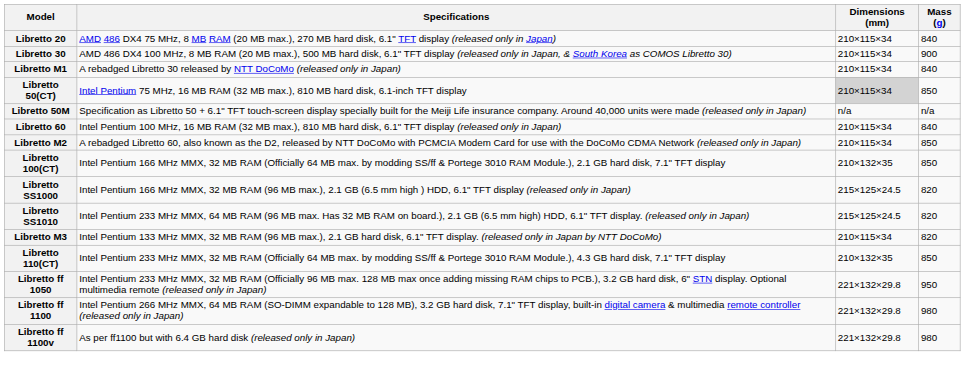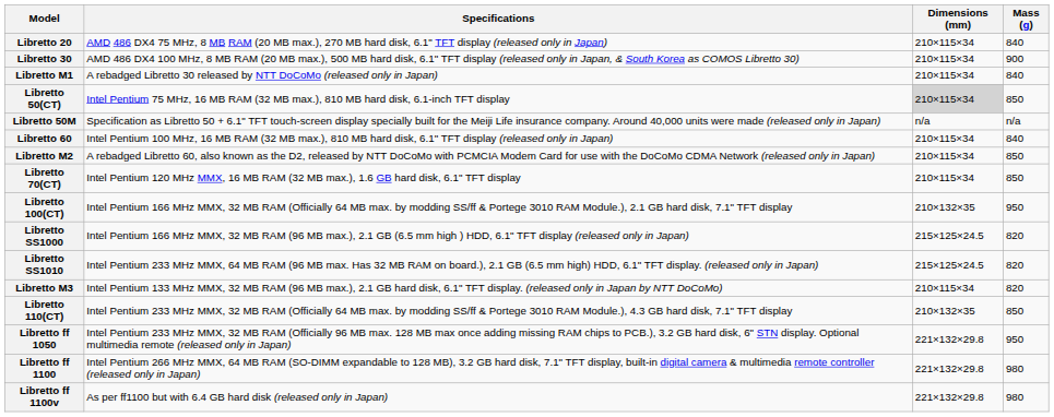 <table class="wikitable" style="clear: both;">
 <tr>
 <th>Model</th>
 <th>Specifications</th>
 <th>Dimensions (mm)</th>
 <th>Mass (<a href='#'>g</a>)</th>
 </tr>
 <tr>
 <th>Libretto 20</th>
 <td><a href='#'>AMD</a> <a href='#'>486</a> DX4 75 MHz, 8 <a href='#'>MB</a> <a href='#'>RAM</a> (20 MB max.), 270 MB hard disk, 6.1" <a href='#'>TFT</a> display <em>(released only in <a href='#'>Japan</a>)</em></td>
 <td>210×115×34</td>
 <td>840</td>
 </tr>
 <tr>
 <th>Libretto 30</th>
 <td>AMD 486 DX4 100 MHz, 8 MB RAM (20 MB max.), 500 MB hard disk, 6.1" TFT display <em>(released only in Japan, & <a href='#'>South Korea</a> as COMOS Libretto 30)</em></td>
 <td>210×115×34</td>
 <td>900</td>
 </tr>
 <tr>
 <th>Libretto M1</th>
 <td>A rebadged Libretto 30 released by <a href='#'>NTT DoCoMo</a> <em>(released only in Japan)</em></td>
 <td>210×115×34</td>
 <td>840</td>
 </tr>
 <tr>
 <th>Libretto 50(CT)</th>
 <td><a href='#'>Intel Pentium</a> 75 MHz, 16 MB RAM (32 MB max.), 810 MB hard disk, 6.1-inch TFT display</td>
 <td style="background: lightgrey;">210×115×34</td>
 <td>850</td>
 </tr>
 <tr>
 <th>Libretto 50M</th>
 <td>Specification as Libretto 50 + 6.1" TFT touch-screen display specially built for the Meiji Life insurance company. Around 40,000 units were made <em>(released only in Japan)</em></td>
 <td>n/a</td>
 <td>n/a</td>
 </tr>
 <tr>
 <th>Libretto 60</th>
 <td>Intel Pentium 100 MHz, 16 MB RAM (32 MB max.), 810 MB hard disk, 6.1" TFT display <em>(released only in Japan)</em></td>
 <td>210×115×34</td>
 <td>840</td>
 </tr>
 <tr>
 <th>Libretto M2</th>
 <td>A rebadged Libretto 60, also known as the D2, released by NTT DoCoMo with PCMCIA Modem Card for use with the DoCoMo CDMA Network <em>(released only in Japan)</em></td>
 <td>210×115×34</td>
 <td>850</td>
 </tr>
 <tr>
+<th>Libretto 70(CT)</th>
+<td>Intel Pentium 120 MHz <a href='#'>MMX</a>, 16 MB RAM (32 MB max.), 1.6 <a href='#'>GB</a> hard disk, 6.1" TFT display</td>
+<td>210×115×34</td>
+<td>850</td>
+</tr>
+<tr>
 <th>Libretto 100(CT)</th>
 <td>Intel Pentium 166 MHz MMX, 32 MB RAM (Officially 64 MB max.  by modding SS/ff & Portege 3010 RAM Module.), 2.1 GB hard disk, 7.1" TFT display</td>
 <td>210×132×35</td>
-<td>850</td>
+<td>950</td>
 </tr>
 <tr>
 <th>Libretto SS1000</th>
 <td>Intel Pentium 166 MHz MMX, 32 MB RAM (96 MB max.), 2.1 GB (6.5 mm high ) HDD, 6.1" TFT display <em>(released only in Japan)</em></td>
 <td>215×125×24.5</td>
 <td>820</td>
 </tr>
 <tr>
 <th>Libretto SS1010</th>
 <td>Intel Pentium 233 MHz MMX, 64 MB RAM (96 MB max. Has 32 MB RAM on board.), 2.1 GB (6.5 mm high) HDD, 6.1" TFT display. <em>(released only in Japan)</em></td>
 <td>215×125×24.5</td>
 <td>820</td>
 </tr>
 <tr>
 <th>Libretto M3</th>
 <td>Intel Pentium 133 MHz MMX, 32 MB RAM (96 MB max.), 2.1 GB hard disk, 6.1" TFT display. <em>(released only in Japan by NTT DoCoMo)</em></td>
 <td>210×115×34</td>
 <td>820</td>
 </tr>
 <tr>
 <th>Libretto 110(CT)</th>
 <td>Intel Pentium 233 MHz MMX, 32 MB RAM (Officially 64 MB max.  by modding SS/ff & Portege 3010 RAM Module.), 4.3 GB hard disk, 7.1" TFT display</td>
 <td>210×132×35</td>
 <td>850</td>
 </tr>
 <tr>
 <th>Libretto ff 1050</th>
 <td>Intel Pentium 233 MHz MMX, 32 MB RAM (Officially 96 MB max. 128 MB max once adding missing RAM chips to PCB.), 3.2 GB hard disk, 6" <a href='#'>STN</a> display. Optional multimedia remote <em>(released only in Japan)</em></td>
 <td>221×132×29.8</td>
 <td>950</td>
 </tr>
 <tr>
 <th>Libretto ff 1100</th>
 <td>Intel Pentium 266 MHz MMX, 64 MB RAM (SO-DIMM expandable to 128 MB), 3.2 GB hard disk, 7.1" TFT display, built-in <a href='#'>digital camera</a> & multimedia <a href='#'>remote controller</a> <em>(released only in Japan)</em></td>
 <td>221×132×29.8</td>
 <td>980</td>
 </tr>
 <tr>
 <th>Libretto ff 1100v</th>
 <td>As per ff1100 but with 6.4 GB hard disk <em>(released only in Japan)</em></td>
 <td>221×132×29.8</td>
 <td>980</td>
 </tr>
 </table>
